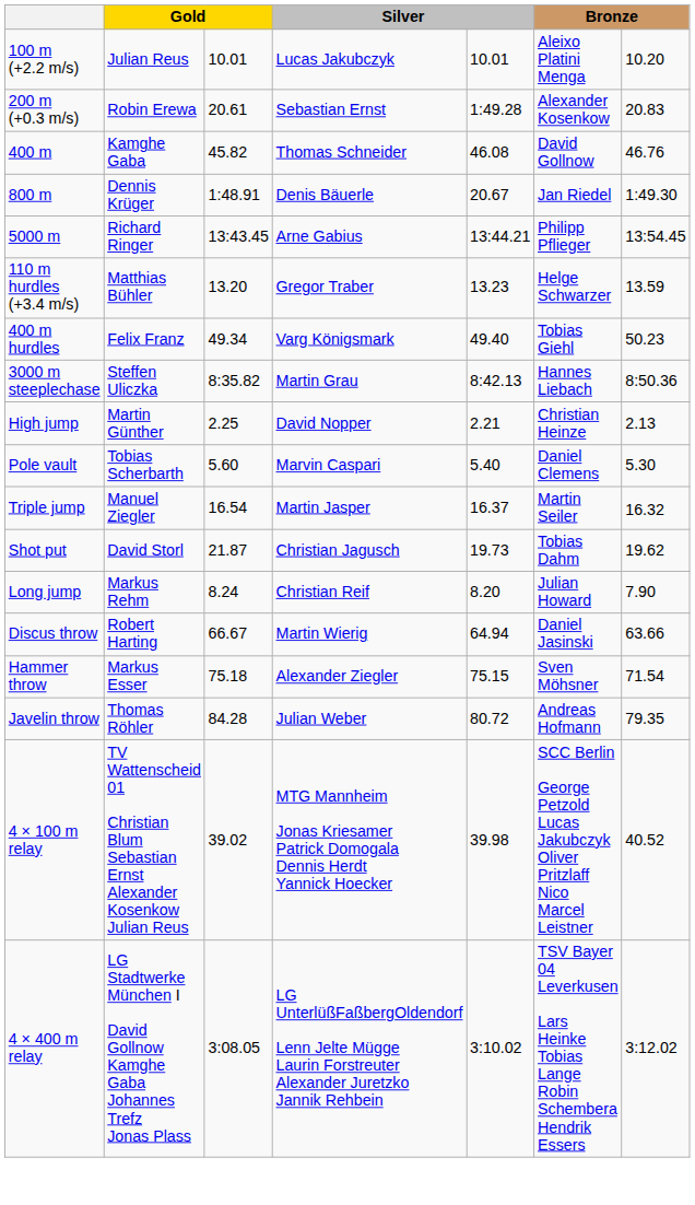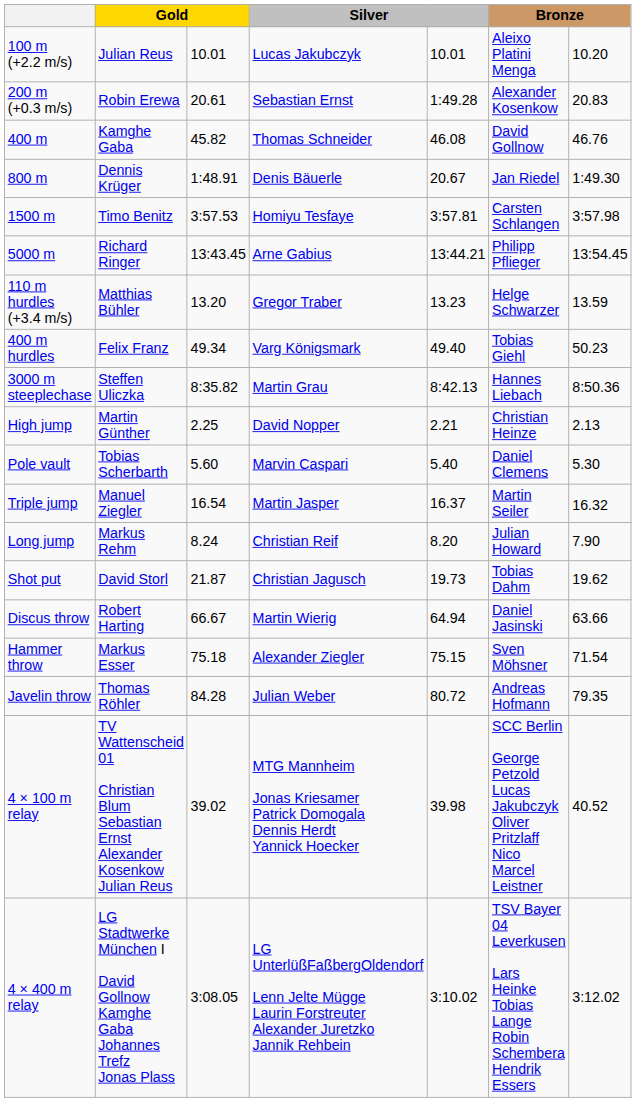 <table class="wikitable">
 <tr>
 <th></th>
 <th style="background:gold;" colspan=2>Gold</th>
 <th style="background:silver;" colspan=2>Silver</th>
 <th style="background:#cc9966;" colspan=2>Bronze</th>
 </tr>
 <tr>
 <td><a href='#'>100 m</a> (+2.2 m/s)</td>
 <td><a href='#'>Julian Reus</a></td>
 <td>10.01</td>
 <td><a href='#'>Lucas Jakubczyk</a></td>
 <td>10.01</td>
 <td><a href='#'>Aleixo Platini Menga</a></td>
 <td>10.20</td>
 </tr>
 <tr>
 <td><a href='#'>200 m</a> (+0.3 m/s)</td>
 <td><a href='#'>Robin Erewa</a></td>
 <td>20.61</td>
 <td><a href='#'>Sebastian Ernst</a></td>
 <td>1:49.28</td>
 <td><a href='#'>Alexander Kosenkow</a></td>
 <td>20.83</td>
 </tr>
 <tr>
 <td><a href='#'>400 m</a></td>
 <td><a href='#'>Kamghe Gaba</a></td>
 <td>45.82</td>
 <td><a href='#'>Thomas Schneider</a></td>
 <td>46.08 </td>
 <td><a href='#'>David Gollnow</a></td>
 <td>46.76</td>
 </tr>
 <tr>
 <td><a href='#'>800 m</a></td>
 <td><a href='#'>Dennis Krüger</a></td>
 <td>1:48.91</td>
 <td><a href='#'>Denis Bäuerle</a></td>
 <td>20.67 </td>
 <td><a href='#'>Jan Riedel</a></td>
 <td>1:49.30</td>
+</tr>
+<tr>
+<td><a href='#'>1500 m</a></td>
+<td><a href='#'>Timo Benitz</a></td>
+<td>3:57.53</td>
+<td><a href='#'>Homiyu Tesfaye</a></td>
+<td>3:57.81</td>
+<td><a href='#'>Carsten Schlangen</a></td>
+<td>3:57.98</td>
 </tr>
 <tr>
 <td><a href='#'>5000 m</a></td>
 <td><a href='#'>Richard Ringer</a></td>
 <td>13:43.45</td>
 <td><a href='#'>Arne Gabius</a></td>
 <td>13:44.21</td>
 <td><a href='#'>Philipp Pflieger</a></td>
 <td>13:54.45 </td>
 </tr>
 <tr>
 <td><a href='#'>110 m hurdles</a> (+3.4 m/s)</td>
 <td><a href='#'>Matthias Bühler</a></td>
 <td>13.20</td>
 <td><a href='#'>Gregor Traber</a></td>
 <td>13.23</td>
 <td><a href='#'>Helge Schwarzer</a></td>
 <td>13.59</td>
 </tr>
 <tr>
 <td><a href='#'>400 m hurdles</a></td>
 <td><a href='#'>Felix Franz</a></td>
 <td>49.34 </td>
 <td><a href='#'>Varg Königsmark</a></td>
 <td>49.40 </td>
 <td><a href='#'>Tobias Giehl</a></td>
 <td>50.23 </td>
 </tr>
 <tr>
 <td><a href='#'>3000 m steeplechase</a></td>
 <td><a href='#'>Steffen Uliczka</a></td>
 <td>8:35.82</td>
 <td><a href='#'>Martin Grau</a></td>
 <td>8:42.13</td>
 <td><a href='#'>Hannes Liebach</a></td>
 <td>8:50.36 </td>
 </tr>
 <tr>
 <td><a href='#'>High jump</a></td>
 <td><a href='#'>Martin Günther</a></td>
 <td>2.25 </td>
 <td><a href='#'>David Nopper</a></td>
 <td>2.21 </td>
 <td><a href='#'>Christian Heinze</a></td>
 <td>2.13</td>
 </tr>
 <tr>
 <td><a href='#'>Pole vault</a></td>
 <td><a href='#'>Tobias Scherbarth</a></td>
 <td>5.60</td>
 <td><a href='#'>Marvin Caspari</a></td>
 <td>5.40</td>
 <td><a href='#'>Daniel Clemens</a></td>
 <td>5.30</td>
 </tr>
 <tr>
 <td><a href='#'>Triple jump</a></td>
 <td><a href='#'>Manuel Ziegler</a></td>
 <td>16.54 </td>
 <td><a href='#'>Martin Jasper</a></td>
 <td>16.37 </td>
 <td><a href='#'>Martin Seiler</a></td>
 <td>16.32 <sup></sup></td>
 </tr>
 <tr>
+<td><a href='#'>Long jump</a></td>
+<td><a href='#'>Markus Rehm</a></td>
+<td>8.24 </td>
+<td><a href='#'>Christian Reif</a></td>
+<td>8.20</td>
+<td><a href='#'>Julian Howard</a></td>
+<td>7.90</td>
+</tr>
+<tr>
 <td><a href='#'>Shot put</a></td>
 <td><a href='#'>David Storl</a></td>
 <td>21.87 </td>
 <td><a href='#'>Christian Jagusch</a></td>
 <td>19.73</td>
 <td><a href='#'>Tobias Dahm</a></td>
 <td>19.62</td>
-</tr>
-<tr>
-<td><a href='#'>Long jump</a></td>
-<td><a href='#'>Markus Rehm</a></td>
-<td>8.24 </td>
-<td><a href='#'>Christian Reif</a></td>
-<td>8.20</td>
-<td><a href='#'>Julian Howard</a></td>
-<td>7.90</td>
 </tr>
 <tr>
 <td><a href='#'>Discus throw</a></td>
 <td><a href='#'>Robert Harting</a></td>
 <td>66.67</td>
 <td><a href='#'>Martin Wierig</a></td>
 <td>64.94</td>
 <td><a href='#'>Daniel Jasinski</a></td>
 <td>63.66</td>
 </tr>
 <tr>
 <td><a href='#'>Hammer throw</a></td>
 <td><a href='#'>Markus Esser</a></td>
 <td>75.18</td>
 <td><a href='#'>Alexander Ziegler</a></td>
 <td>75.15</td>
 <td><a href='#'>Sven Möhsner</a></td>
 <td>71.54</td>
 </tr>
 <tr>
 <td><a href='#'>Javelin throw</a></td>
 <td><a href='#'>Thomas Röhler</a></td>
 <td>84.28</td>
 <td><a href='#'>Julian Weber</a></td>
 <td>80.72 </td>
 <td><a href='#'>Andreas Hofmann</a></td>
 <td>79.35</td>
 </tr>
 <tr>
 <td><a href='#'>4 × 100 m relay</a></td>
 <td><a href='#'>TV Wattenscheid 01</a> <br><br><a href='#'>Christian Blum</a> <br> <a href='#'>Sebastian Ernst</a> <br> <a href='#'>Alexander Kosenkow</a> <br> <a href='#'>Julian Reus</a></td>
 <td>39.02 </td>
 <td><a href='#'>MTG Mannheim</a> <br><br><a href='#'>Jonas Kriesamer</a> <br> <a href='#'>Patrick Domogala</a> <br> <a href='#'>Dennis Herdt</a> <br> <a href='#'>Yannick Hoecker</a></td>
 <td>39.98 </td>
 <td><a href='#'>SCC Berlin</a> <br><br><a href='#'>George Petzold</a> <br> <a href='#'>Lucas Jakubczyk</a> <br> <a href='#'>Oliver Pritzlaff</a> <br> <a href='#'>Nico Marcel Leistner</a></td>
 <td>40.52 </td>
 </tr>
 <tr>
 <td><a href='#'>4 × 400 m relay</a></td>
 <td><a href='#'>LG Stadtwerke München</a> I <br><br><a href='#'>David Gollnow</a> <br> <a href='#'>Kamghe Gaba</a> <br> <a href='#'>Johannes Trefz</a> <br> <a href='#'>Jonas Plass</a></td>
 <td>3:08.05 </td>
 <td><a href='#'>LG UnterlüßFaßbergOldendorf</a> <br><br><a href='#'>Lenn Jelte Mügge</a> <br> <a href='#'>Laurin Forstreuter</a> <br> <a href='#'>Alexander Juretzko</a> <br> <a href='#'>Jannik Rehbein</a></td>
 <td>3:10.02 </td>
 <td><a href='#'>TSV Bayer 04 Leverkusen</a> <br><br><a href='#'>Lars Heinke</a> <br> <a href='#'>Tobias Lange</a> <br> <a href='#'>Robin Schembera</a> <br> <a href='#'>Hendrik Essers</a></td>
 <td>3:12.02 </td>
 </tr>
 </table>
